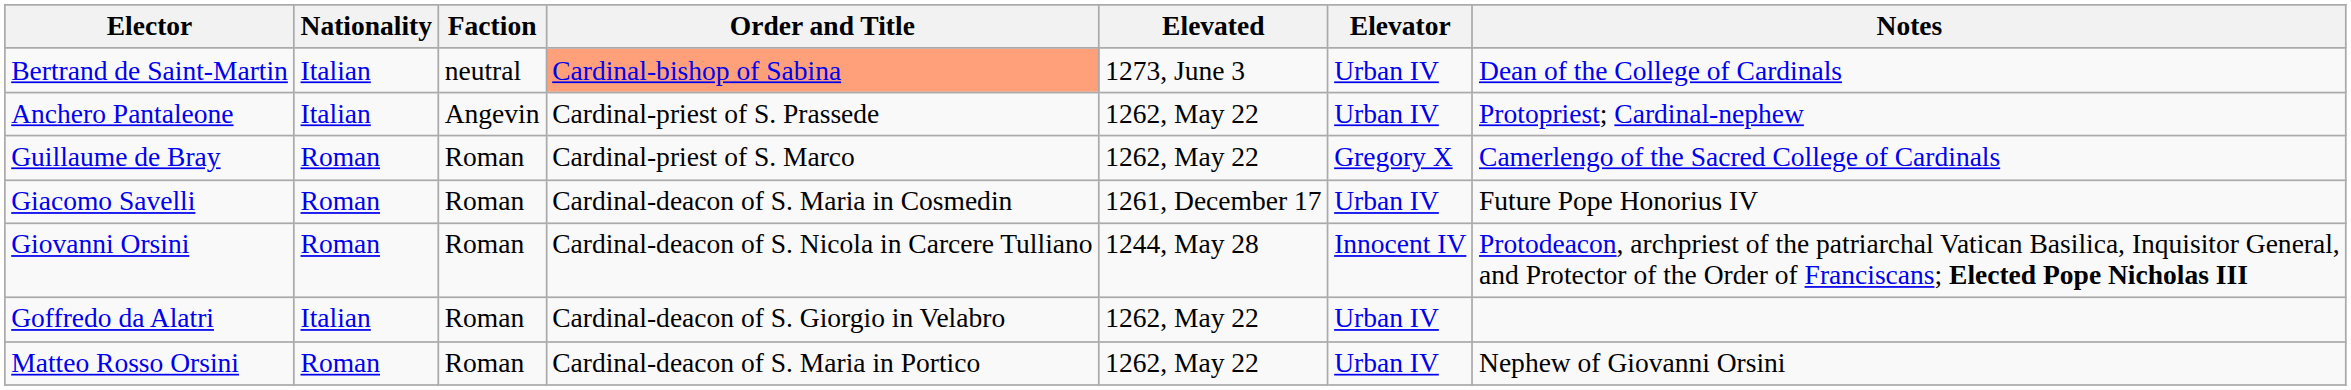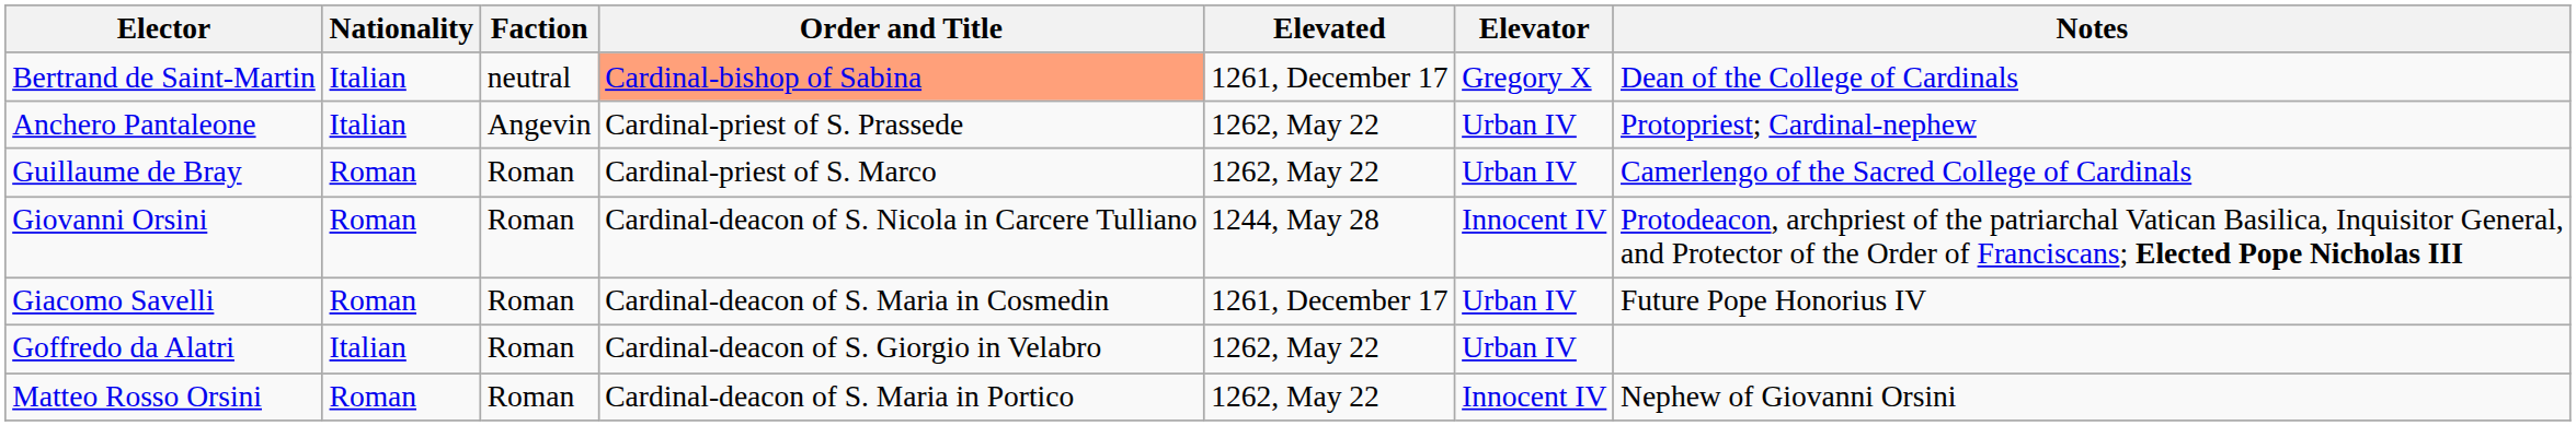 <table class="wikitable sortable">
 <tr>
 <th width="*">Elector</th>
 <th width="*">Nationality</th>
 <th width="*">Faction</th>
 <th width="*">Order and Title</th>
 <th width="*">Elevated</th>
 <th width="*">Elevator</th>
 <th width="*">Notes</th>
 </tr>
 <tr valign="top">
 <td><a href='#'>Bertrand de Saint-Martin</a></td>
 <td><a href='#'>Italian</a></td>
 <td>neutral</td>
 <td style="background: lightsalmon;"><a href='#'>Cardinal-bishop of Sabina</a></td>
-<td>1273, June 3</td>
-<td><a href='#'>Urban IV</a></td>
+<td>1261, December 17</td>
+<td><a href='#'>Gregory X</a></td>
 <td><a href='#'>Dean of the College of Cardinals</a></td>
 </tr>
 <tr valign="top">
 <td><a href='#'>Anchero Pantaleone</a></td>
 <td><a href='#'>Italian</a></td>
 <td>Angevin</td>
 <td>Cardinal-priest of S. Prassede</td>
 <td>1262, May 22</td>
 <td><a href='#'>Urban IV</a></td>
 <td><a href='#'>Protopriest</a>; <a href='#'>Cardinal-nephew</a></td>
 </tr>
 <tr valign="top">
 <td><a href='#'>Guillaume de Bray</a></td>
 <td><a href='#'>Roman</a></td>
 <td>Roman</td>
 <td>Cardinal-priest of S. Marco</td>
 <td>1262, May 22</td>
-<td><a href='#'>Gregory X</a></td>
+<td><a href='#'>Urban IV</a></td>
 <td><a href='#'>Camerlengo of the Sacred College of Cardinals</a></td>
+</tr>
+<tr valign="top">
+<td><a href='#'>Giovanni Orsini</a></td>
+<td><a href='#'>Roman</a></td>
+<td>Roman</td>
+<td>Cardinal-deacon of S. Nicola in Carcere Tulliano</td>
+<td>1244, May 28</td>
+<td><a href='#'>Innocent IV</a></td>
+<td><a href='#'>Protodeacon</a>, archpriest of the patriarchal Vatican Basilica, Inquisitor General,<br> and Protector of the Order of <a href='#'>Franciscans</a>; <strong>Elected Pope Nicholas III</strong></td>
 </tr>
 <tr valign="top">
 <td><a href='#'>Giacomo Savelli</a></td>
 <td><a href='#'>Roman</a></td>
 <td>Roman</td>
 <td>Cardinal-deacon of S. Maria in Cosmedin</td>
 <td>1261, December 17</td>
 <td><a href='#'>Urban IV</a></td>
 <td>Future Pope Honorius IV</td>
-</tr>
-<tr valign="top">
-<td><a href='#'>Giovanni Orsini</a></td>
-<td><a href='#'>Roman</a></td>
-<td>Roman</td>
-<td>Cardinal-deacon of S. Nicola in Carcere Tulliano</td>
-<td>1244, May 28</td>
-<td><a href='#'>Innocent IV</a></td>
-<td><a href='#'>Protodeacon</a>, archpriest of the patriarchal Vatican Basilica, Inquisitor General,<br> and Protector of the Order of <a href='#'>Franciscans</a>; <strong>Elected Pope Nicholas III</strong></td>
 </tr>
 <tr valign="top">
 <td><a href='#'>Goffredo da Alatri</a></td>
 <td><a href='#'>Italian</a></td>
 <td>Roman</td>
 <td>Cardinal-deacon of S. Giorgio in Velabro</td>
 <td>1262, May 22</td>
 <td><a href='#'>Urban IV</a></td>
 <td></td>
 </tr>
 <tr valign="top">
 <td><a href='#'>Matteo Rosso Orsini</a></td>
 <td><a href='#'>Roman</a></td>
 <td>Roman</td>
 <td>Cardinal-deacon of S. Maria in Portico</td>
 <td>1262, May 22</td>
-<td><a href='#'>Urban IV</a></td>
+<td><a href='#'>Innocent IV</a></td>
 <td>Nephew of Giovanni Orsini</td>
 </tr>
 </table>
